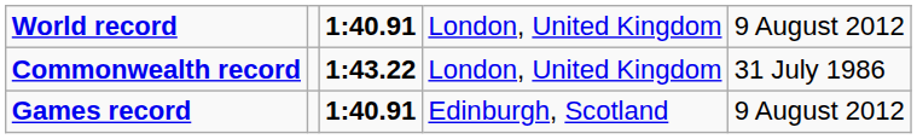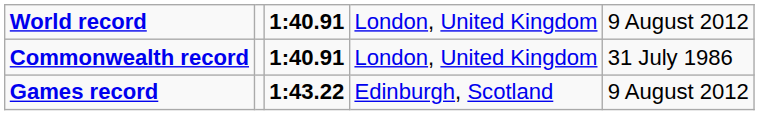 <table class="wikitable">
 <tr>
 <td><a href='#'><strong>World record</strong></a></td>
 <td></td>
 <td><strong>1:40.91</strong></td>
 <td><a href='#'>London</a>, <a href='#'>United Kingdom</a></td>
 <td>9 August 2012</td>
 </tr>
 <tr>
 <td><a href='#'><strong>Commonwealth record</strong></a></td>
 <td></td>
-<td><strong>1:43.22</strong></td>
+<td><strong>1:40.91</strong></td>
 <td><a href='#'>London</a>, <a href='#'>United Kingdom</a></td>
 <td>31 July 1986</td>
 </tr>
 <tr>
 <td><a href='#'><strong>Games record</strong></a></td>
 <td></td>
-<td><strong>1:40.91</strong></td>
+<td><strong>1:43.22</strong></td>
 <td><a href='#'>Edinburgh</a>, <a href='#'>Scotland</a></td>
 <td>9 August 2012</td>
 </tr>
 </table>
